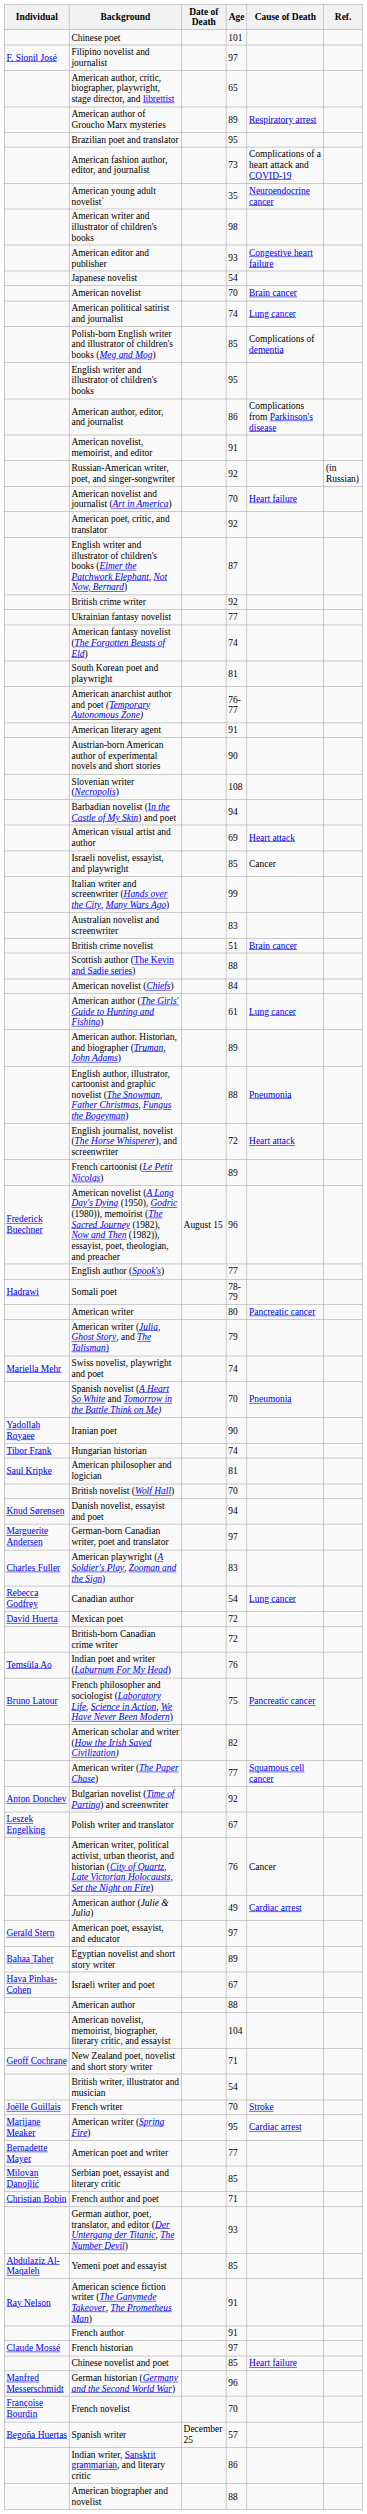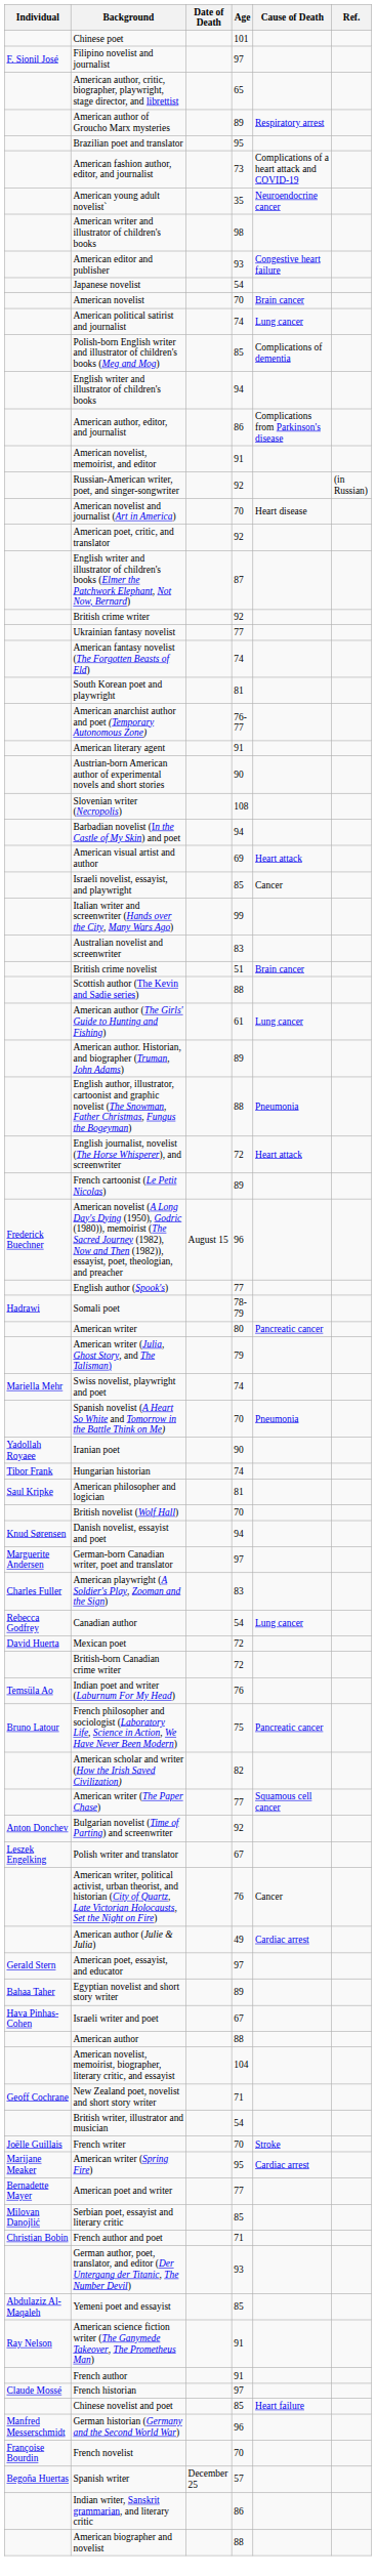 <table class="wikitable">
 <tr>
 <th>Individual</th>
 <th>Background</th>
 <th>Date of Death</th>
 <th>Age</th>
 <th>Cause of Death</th>
 <th>Ref.</th>
 </tr>
 <tr>
 <td></td>
 <td>Chinese poet</td>
 <td></td>
 <td>101</td>
 <td></td>
 <td></td>
 </tr>
 <tr>
 <td><a href='#'>F. Sionil José</a></td>
 <td>Filipino novelist and journalist</td>
 <td></td>
 <td>97</td>
 <td></td>
 <td></td>
 </tr>
 <tr>
 <td></td>
 <td>American author, critic, biographer, playwright, stage director, and <a href='#'>librettist</a></td>
 <td></td>
 <td>65</td>
 <td></td>
 <td></td>
 </tr>
 <tr>
 <td></td>
 <td>American author of Groucho Marx mysteries</td>
 <td></td>
 <td>89</td>
 <td><a href='#'>Respiratory arrest</a></td>
 <td></td>
 </tr>
 <tr>
 <td></td>
 <td>Brazilian poet and translator</td>
 <td></td>
 <td>95</td>
 <td></td>
 <td></td>
 </tr>
 <tr>
 <td></td>
 <td>American fashion author, editor, and journalist</td>
 <td></td>
 <td>73</td>
 <td>Complications of a heart attack and <a href='#'>COVID-19</a></td>
 <td></td>
 </tr>
 <tr>
 <td></td>
 <td>American young adult novelist`</td>
 <td></td>
 <td>35</td>
 <td><a href='#'>Neuroendocrine cancer</a></td>
 <td></td>
 </tr>
 <tr>
 <td></td>
 <td>American writer and illustrator of children's books</td>
 <td></td>
 <td>98</td>
 <td></td>
 <td></td>
 </tr>
 <tr>
 <td></td>
 <td>American editor and publisher</td>
 <td></td>
 <td>93</td>
 <td><a href='#'>Congestive heart failure</a></td>
 <td></td>
 </tr>
 <tr>
 <td></td>
 <td>Japanese novelist</td>
 <td></td>
 <td>54</td>
 <td></td>
 <td></td>
 </tr>
 <tr>
 <td></td>
 <td>American novelist</td>
 <td></td>
 <td>70</td>
 <td><a href='#'>Brain cancer</a></td>
 <td></td>
 </tr>
 <tr>
 <td></td>
 <td>American political satirist and journalist</td>
 <td></td>
 <td>74</td>
 <td><a href='#'>Lung cancer</a></td>
 <td></td>
 </tr>
 <tr>
 <td></td>
 <td>Polish-born English writer and illustrator of children's books (<em><a href='#'>Meg and Mog</a></em>)</td>
 <td></td>
 <td>85</td>
 <td>Complications of <a href='#'>dementia</a></td>
 <td></td>
 </tr>
 <tr>
 <td></td>
 <td>English writer and illustrator of children's books</td>
 <td></td>
-<td>95</td>
+<td>94</td>
 <td></td>
 <td></td>
 </tr>
 <tr>
 <td></td>
 <td>American author, editor, and journalist</td>
 <td></td>
 <td>86</td>
 <td>Complications from <a href='#'>Parkinson's disease</a></td>
 <td></td>
 </tr>
 <tr>
 <td></td>
 <td>American novelist, memoirist, and editor</td>
 <td></td>
 <td>91</td>
 <td></td>
 <td></td>
 </tr>
 <tr>
 <td></td>
 <td>Russian-American writer, poet, and singer-songwriter</td>
 <td></td>
 <td>92</td>
 <td></td>
 <td> (in Russian)</td>
 </tr>
 <tr>
 <td></td>
 <td>American novelist and journalist (<em><a href='#'>Art in America</a></em>)</td>
 <td></td>
 <td>70</td>
-<td><a href='#'>Heart failure</a></td>
+<td>Heart disease</td>
 <td></td>
 </tr>
 <tr>
 <td></td>
 <td>American poet, critic, and translator</td>
 <td></td>
 <td>92</td>
 <td></td>
 <td></td>
 </tr>
 <tr>
 <td></td>
 <td>English writer and illustrator of children's books (<em><a href='#'>Elmer the Patchwork Elephant</a></em>, <em><a href='#'>Not Now, Bernard</a></em>)</td>
 <td></td>
 <td>87</td>
 <td></td>
 <td></td>
 </tr>
 <tr>
 <td></td>
 <td>British crime writer</td>
 <td></td>
 <td>92</td>
 <td></td>
 <td></td>
 </tr>
 <tr>
 <td></td>
 <td>Ukrainian fantasy novelist</td>
 <td></td>
 <td>77</td>
 <td></td>
 <td></td>
 </tr>
 <tr>
 <td></td>
 <td>American fantasy novelist (<em><a href='#'>The Forgotten Beasts of Eld</a></em>)</td>
 <td></td>
 <td>74</td>
 <td></td>
 <td></td>
 </tr>
 <tr>
 <td></td>
 <td>South Korean poet and playwright</td>
 <td></td>
 <td>81</td>
 <td></td>
 <td></td>
 </tr>
 <tr>
 <td></td>
 <td>American anarchist author and poet <em>(<a href='#'>Temporary Autonomous Zone</a>)</em></td>
 <td></td>
 <td>76-77</td>
 <td></td>
 <td></td>
 </tr>
 <tr>
 <td></td>
 <td>American literary agent</td>
 <td></td>
 <td>91</td>
 <td></td>
 <td></td>
 </tr>
 <tr>
 <td></td>
 <td>Austrian-born American author of experimental novels and short stories</td>
 <td></td>
 <td>90</td>
 <td></td>
 <td></td>
 </tr>
 <tr>
 <td></td>
 <td>Slovenian writer (<em><a href='#'>Necropolis</a></em>)</td>
 <td></td>
 <td>108</td>
 <td></td>
 <td></td>
 </tr>
 <tr>
 <td></td>
 <td>Barbadian novelist (<a href='#'>I<em>n the Castle of My Skin</em></a>) and poet</td>
 <td></td>
 <td>94</td>
 <td></td>
 <td></td>
 </tr>
 <tr>
 <td></td>
 <td>American visual artist and author</td>
 <td></td>
 <td>69</td>
 <td><a href='#'>Heart attack</a></td>
 <td></td>
 </tr>
 <tr>
 <td></td>
 <td>Israeli novelist, essayist, and playwright</td>
 <td></td>
 <td>85</td>
 <td>Cancer</td>
 <td></td>
 </tr>
 <tr>
 <td></td>
 <td>Italian writer and screenwriter (<em><a href='#'>Hands over the City</a></em>, <em><a href='#'>Many Wars Ago</a></em>)</td>
 <td></td>
 <td>99</td>
 <td></td>
 <td></td>
 </tr>
 <tr>
 <td></td>
 <td>Australian novelist and screenwriter</td>
 <td></td>
 <td>83</td>
 <td></td>
 <td></td>
 </tr>
 <tr>
 <td></td>
 <td>British crime novelist</td>
 <td></td>
 <td>51</td>
 <td><a href='#'>Brain cancer</a></td>
 <td></td>
 </tr>
 <tr>
 <td></td>
 <td>Scottish author (<a href='#'>The Kevin and Sadie series</a>)</td>
 <td></td>
 <td>88</td>
-<td></td>
-<td></td>
-</tr>
-<tr>
-<td></td>
-<td>American novelist (<em><a href='#'>Chiefs</a></em>)</td>
-<td></td>
-<td>84</td>
 <td></td>
 <td></td>
 </tr>
 <tr>
 <td></td>
 <td>American author (<em><a href='#'>The Girls' Guide to Hunting and Fishing</a></em>)</td>
 <td></td>
 <td>61</td>
 <td><a href='#'>Lung cancer</a></td>
 <td></td>
 </tr>
 <tr>
 <td></td>
 <td>American author. Historian, and biographer (<em><a href='#'>Truman</a></em>, <em><a href='#'>John Adams</a></em>)</td>
 <td></td>
 <td>89</td>
 <td></td>
 <td></td>
 </tr>
 <tr>
 <td></td>
 <td>English author, illustrator, cartoonist and graphic novelist (<em><a href='#'>The Snowman</a></em>, <em><a href='#'>Father Christmas</a></em>, <em><a href='#'>Fungus the Bogeyman</a></em>)</td>
 <td></td>
 <td>88</td>
 <td><a href='#'>Pneumonia</a></td>
 <td></td>
 </tr>
 <tr>
 <td></td>
 <td>English journalist, novelist (<em><a href='#'>The Horse Whisperer</a></em>), and screenwriter</td>
 <td></td>
 <td>72</td>
 <td><a href='#'>Heart attack</a></td>
 <td></td>
 </tr>
 <tr>
 <td></td>
 <td>French cartoonist (<em><a href='#'>Le Petit Nicolas</a></em>)</td>
 <td></td>
 <td>89</td>
 <td></td>
 <td></td>
 </tr>
 <tr>
 <td><a href='#'>Frederick Buechner</a></td>
 <td>American novelist (<em><a href='#'>A Long Day's Dying</a></em> (1950), <a href='#'><em>Godric</em></a> (1980)), memoirist (<em><a href='#'>The Sacred Journey</a></em> (1982), <em><a href='#'>Now and Then</a></em> (1982)), essayist, poet, theologian, and preacher</td>
 <td>August 15</td>
 <td>96</td>
 <td></td>
 <td></td>
 </tr>
 <tr>
 <td></td>
 <td>English author (<em><a href='#'>Spook's</a></em>)</td>
 <td></td>
 <td>77</td>
 <td></td>
 <td></td>
 </tr>
 <tr>
 <td><a href='#'>Hadrawi</a></td>
 <td>Somali poet</td>
 <td></td>
 <td>78-79</td>
 <td></td>
 <td></td>
 </tr>
 <tr>
 <td></td>
 <td>American writer</td>
 <td></td>
 <td>80</td>
 <td><a href='#'>Pancreatic cancer</a></td>
 <td></td>
 </tr>
 <tr>
 <td></td>
 <td>American writer (<em><a href='#'>Julia</a>,</em> <em><a href='#'>Ghost Story</a></em>, and <em><a href='#'>The Talisman</a></em><a href='#'>)</a></td>
 <td></td>
 <td>79</td>
 <td></td>
 <td></td>
 </tr>
 <tr>
 <td><a href='#'>Mariella Mehr</a></td>
 <td>Swiss novelist, playwright and poet</td>
 <td></td>
 <td>74</td>
 <td></td>
 <td></td>
 </tr>
 <tr>
 <td></td>
 <td>Spanish novelist (<em><a href='#'>A Heart So White</a></em> and <em><a href='#'>Tomorrow in the Battle Think on Me</a>)</em></td>
 <td></td>
 <td>70</td>
 <td><a href='#'>Pneumonia</a></td>
 <td></td>
 </tr>
 <tr>
 <td><a href='#'>Yadollah Royaee</a></td>
 <td>Iranian poet</td>
 <td></td>
 <td>90</td>
 <td></td>
 <td></td>
 </tr>
 <tr>
 <td><a href='#'>Tibor Frank</a></td>
 <td>Hungarian historian</td>
 <td></td>
 <td>74</td>
 <td></td>
 <td></td>
 </tr>
 <tr>
 <td><a href='#'>Saul Kripke</a></td>
 <td>American philosopher and logician</td>
 <td></td>
 <td>81</td>
 <td></td>
 <td></td>
 </tr>
 <tr>
 <td></td>
 <td>British novelist (<em><a href='#'>Wolf Hall</a></em>)</td>
 <td></td>
 <td>70</td>
 <td></td>
 <td></td>
 </tr>
 <tr>
 <td><a href='#'>Knud Sørensen</a></td>
 <td>Danish novelist, essayist and poet</td>
 <td></td>
 <td>94</td>
 <td></td>
 <td></td>
 </tr>
 <tr>
 <td><a href='#'>Marguerite Andersen</a></td>
 <td>German-born Canadian writer, poet and translator</td>
 <td></td>
 <td>97</td>
 <td></td>
 <td></td>
 </tr>
 <tr>
 <td><a href='#'>Charles Fuller</a></td>
 <td>American playwright (<em><a href='#'>A Soldier's Play</a></em>, <em><a href='#'>Zooman and the Sign</a></em>)</td>
 <td></td>
 <td>83</td>
 <td></td>
 <td></td>
 </tr>
 <tr>
 <td><a href='#'>Rebecca Godfrey</a></td>
 <td>Canadian author</td>
 <td></td>
 <td>54</td>
 <td><a href='#'>Lung cancer</a></td>
 <td></td>
 </tr>
 <tr>
 <td><a href='#'>David Huerta</a></td>
 <td>Mexican poet</td>
 <td></td>
 <td>72</td>
 <td></td>
 <td></td>
 </tr>
 <tr>
 <td></td>
 <td>British-born Canadian crime writer</td>
 <td></td>
 <td>72</td>
 <td></td>
 <td></td>
 </tr>
 <tr>
 <td><a href='#'>Temsüla Ao</a></td>
 <td>Indian poet and writer (<em><a href='#'>Laburnum For My Head</a></em>)</td>
 <td></td>
 <td>76</td>
 <td></td>
 <td></td>
 </tr>
 <tr>
 <td><a href='#'>Bruno Latour</a></td>
 <td>French philosopher and sociologist (<em><a href='#'>Laboratory Life</a></em>, <em><a href='#'>Science in Action</a></em>, <em><a href='#'>We Have Never Been Modern</a></em>)</td>
 <td></td>
 <td>75</td>
 <td><a href='#'>Pancreatic cancer</a></td>
 <td></td>
 </tr>
 <tr>
 <td></td>
 <td>American scholar and writer (<em><a href='#'>How the Irish Saved Civilization</a>)</em></td>
 <td></td>
 <td>82</td>
 <td></td>
 <td></td>
 </tr>
 <tr>
 <td></td>
 <td>American writer (<a href='#'><em>The Paper Chase</em></a>)</td>
 <td></td>
 <td>77</td>
 <td><a href='#'>Squamous cell cancer</a></td>
 <td></td>
 </tr>
 <tr>
 <td><a href='#'>Anton Donchev</a></td>
 <td>Bulgarian novelist (<em><a href='#'>Time of Parting</a></em>) and screenwriter</td>
 <td></td>
 <td>92</td>
 <td></td>
 <td></td>
 </tr>
 <tr>
 <td><a href='#'>Leszek Engelking</a></td>
 <td>Polish writer and translator</td>
 <td></td>
 <td>67</td>
 <td></td>
 <td></td>
 </tr>
 <tr>
 <td></td>
 <td>American writer, political activist, urban theorist, and historian (<em><a href='#'>City of Quartz</a></em>, <em><a href='#'>Late Victorian Holocausts</a></em>, <em><a href='#'>Set the Night on Fire</a></em>)</td>
 <td></td>
 <td>76</td>
 <td>Cancer</td>
 <td></td>
 </tr>
 <tr>
 <td></td>
 <td>American author (<em>Julie & Julia</em>)</td>
 <td></td>
 <td>49</td>
 <td><a href='#'>Cardiac arrest</a></td>
 <td></td>
 </tr>
 <tr>
 <td><a href='#'>Gerald Stern</a></td>
 <td>American poet, essayist, and educator</td>
 <td></td>
 <td>97</td>
 <td></td>
 <td></td>
 </tr>
 <tr>
 <td><a href='#'>Bahaa Taher</a></td>
 <td>Egyptian novelist and short story writer</td>
 <td></td>
 <td>89</td>
 <td></td>
 <td></td>
 </tr>
 <tr>
 <td><a href='#'>Hava Pinhas-Cohen</a></td>
 <td>Israeli writer and poet</td>
 <td></td>
 <td>67</td>
 <td></td>
 <td></td>
 </tr>
 <tr>
 <td></td>
 <td>American author</td>
 <td></td>
 <td>88</td>
 <td></td>
 <td></td>
 </tr>
 <tr>
 <td></td>
 <td>American novelist, memoirist, biographer, literary critic, and essayist</td>
 <td></td>
 <td>104</td>
 <td></td>
 <td></td>
 </tr>
 <tr>
 <td><a href='#'>Geoff Cochrane</a></td>
 <td>New Zealand poet, novelist and short story writer</td>
 <td></td>
 <td>71</td>
 <td></td>
 <td></td>
 </tr>
 <tr>
 <td></td>
 <td>British writer, illustrator and musician</td>
 <td></td>
 <td>54</td>
 <td></td>
 <td></td>
 </tr>
 <tr>
 <td><a href='#'>Joëlle Guillais</a></td>
 <td>French writer</td>
 <td></td>
 <td>70</td>
 <td><a href='#'>Stroke</a></td>
 <td></td>
 </tr>
 <tr>
 <td><a href='#'>Marijane Meaker</a></td>
 <td>American writer (<em><a href='#'>Spring Fire</a></em>)</td>
 <td></td>
 <td>95</td>
 <td><a href='#'>Cardiac arrest</a></td>
 <td></td>
 </tr>
 <tr>
 <td><a href='#'>Bernadette Mayer</a></td>
 <td>American poet and writer</td>
 <td></td>
 <td>77</td>
 <td></td>
 <td></td>
 </tr>
 <tr>
 <td><a href='#'>Milovan Danojlić</a></td>
 <td>Serbian poet, essayist and literary critic</td>
 <td></td>
 <td>85</td>
 <td></td>
 <td></td>
 </tr>
 <tr>
 <td><a href='#'>Christian Bobin</a></td>
 <td>French author and poet</td>
 <td></td>
 <td>71</td>
 <td></td>
 <td></td>
 </tr>
 <tr p>
 <td></td>
 <td>German author, poet, translator, and editor (<em><a href='#'>Der Untergang der Titanic</a></em>, <em><a href='#'>The Number Devil</a></em>)</td>
 <td></td>
 <td>93</td>
 <td></td>
 <td></td>
 </tr>
 <tr>
 <td><a href='#'>Abdulaziz Al-Maqaleh</a></td>
 <td>Yemeni poet and essayist</td>
 <td></td>
 <td>85</td>
 <td></td>
 <td></td>
 </tr>
 <tr>
 <td><a href='#'>Ray Nelson</a></td>
 <td>American science fiction writer (<em><a href='#'>The Ganymede Takeover</a></em>, <em><a href='#'>The Prometheus Man</a></em>)</td>
 <td></td>
 <td>91</td>
 <td></td>
 <td></td>
 </tr>
 <tr>
 <td></td>
 <td>French author</td>
 <td></td>
 <td>91</td>
 <td></td>
 <td></td>
 </tr>
 <tr>
 <td><a href='#'>Claude Mossé</a></td>
 <td>French historian</td>
 <td></td>
 <td>97</td>
 <td></td>
 <td></td>
 </tr>
 <tr>
 <td></td>
 <td>Chinese novelist and poet</td>
 <td></td>
 <td>85</td>
 <td><a href='#'>Heart failure</a></td>
 <td></td>
 </tr>
 <tr>
 <td><a href='#'>Manfred Messerschmidt</a></td>
 <td>German historian (<em><a href='#'>Germany and the Second World War</a></em>)</td>
 <td></td>
 <td>96</td>
 <td></td>
 <td></td>
 </tr>
 <tr>
 <td><a href='#'>Françoise Bourdin</a></td>
 <td>French novelist</td>
 <td></td>
 <td>70</td>
 <td></td>
 <td></td>
 </tr>
 <tr>
 <td><a href='#'>Begoña Huertas</a></td>
 <td>Spanish writer</td>
 <td>December 25</td>
 <td>57</td>
 <td></td>
 <td></td>
 </tr>
 <tr>
 <td></td>
 <td>Indian writer, <a href='#'>Sanskrit grammarian</a>, and literary critic</td>
 <td></td>
 <td>86</td>
 <td></td>
 <td></td>
 </tr>
 <tr>
 <td></td>
 <td>American biographer and novelist</td>
 <td></td>
 <td>88</td>
 <td></td>
 <td></td>
 </tr>
 </table>
